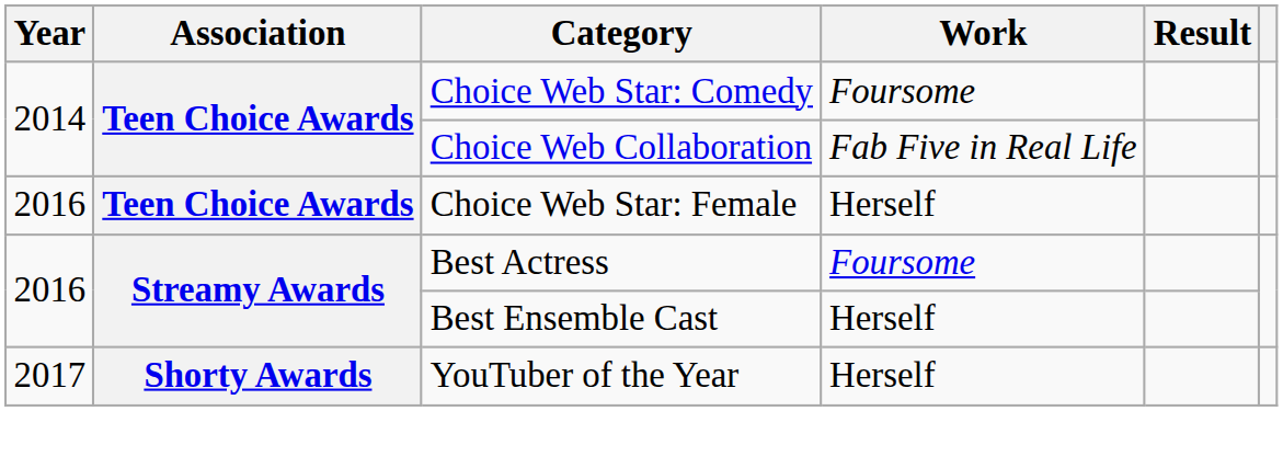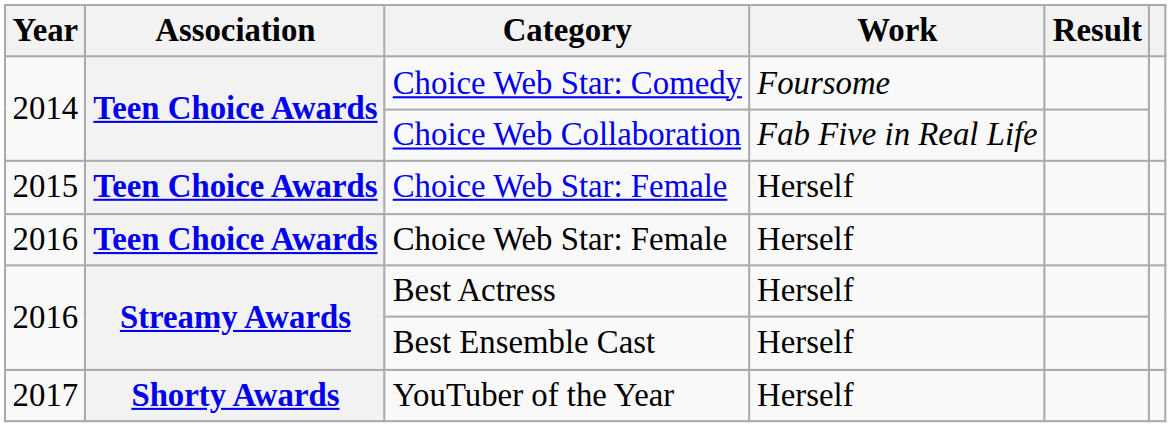 <table class="wikitable sortable plainrowheaders">
 <tr>
 <th scope="col">Year</th>
 <th scope="col">Association</th>
 <th scope="col">Category</th>
 <th scope="col">Work</th>
 <th scope="col">Result</th>
 <th scope="col" class="unsortable"></th>
 </tr>
 <tr>
 <td rowspan=2>2014</td>
 <th rowspan=2 scope="row"><a href='#'>Teen Choice Awards</a></th>
 <td><a href='#'>Choice Web Star: Comedy</a></td>
 <td><em>Foursome</em></td>
 <td></td>
 <td rowspan="2" style="text-align:center;"></td>
 </tr>
 <tr>
 <td><a href='#'>Choice Web Collaboration</a></td>
 <td><em>Fab Five in Real Life</em></td>
 <td></td>
 </tr>
 <tr>
+<td>2015</td>
+<th scope="row"><a href='#'>Teen Choice Awards</a></th>
+<td><a href='#'>Choice Web Star: Female</a></td>
+<td>Herself</td>
+<td></td>
+<td style="text-align:center;"></td>
+</tr>
+<tr>
 <td>2016</td>
 <th scope="row"><a href='#'>Teen Choice Awards</a></th>
 <td>Choice Web Star: Female</td>
 <td>Herself</td>
 <td></td>
 <td style="text-align:center;"></td>
 </tr>
 <tr>
 <td rowspan="2">2016</td>
 <th rowspan="2" scope="row"><a href='#'>Streamy Awards</a></th>
 <td>Best Actress</td>
-<td><a href='#'><em>Foursome</em></a></td>
+<td>Herself</td>
 <td></td>
 <td rowspan="2" style="text-align:center;"></td>
 </tr>
 <tr>
 <td>Best Ensemble Cast</td>
 <td>Herself</td>
 <td></td>
 </tr>
 <tr>
 <td>2017</td>
 <th scope="row"><a href='#'>Shorty Awards</a></th>
 <td>YouTuber of the Year</td>
 <td>Herself</td>
 <td></td>
 <td style="text-align:center;"></td>
 </tr>
 </table>
